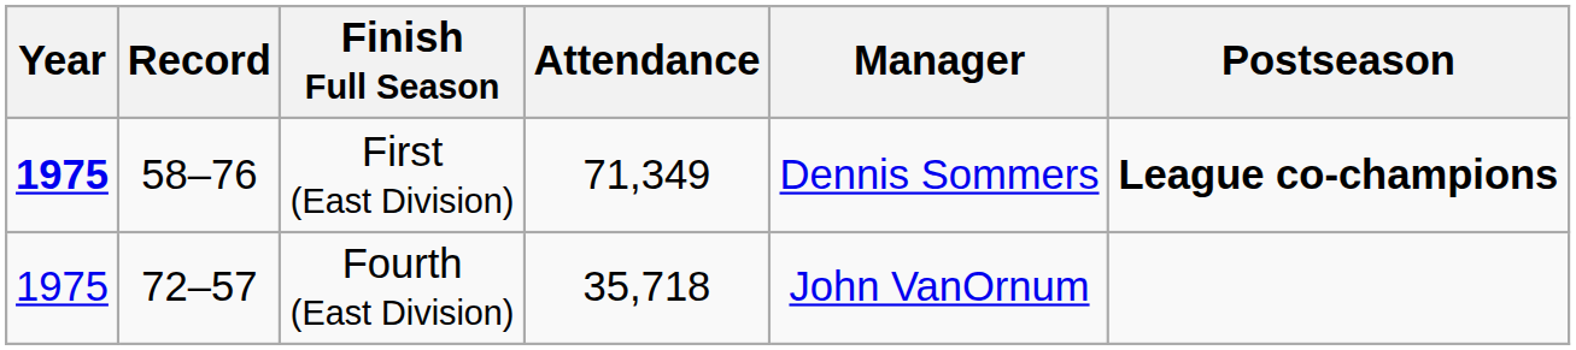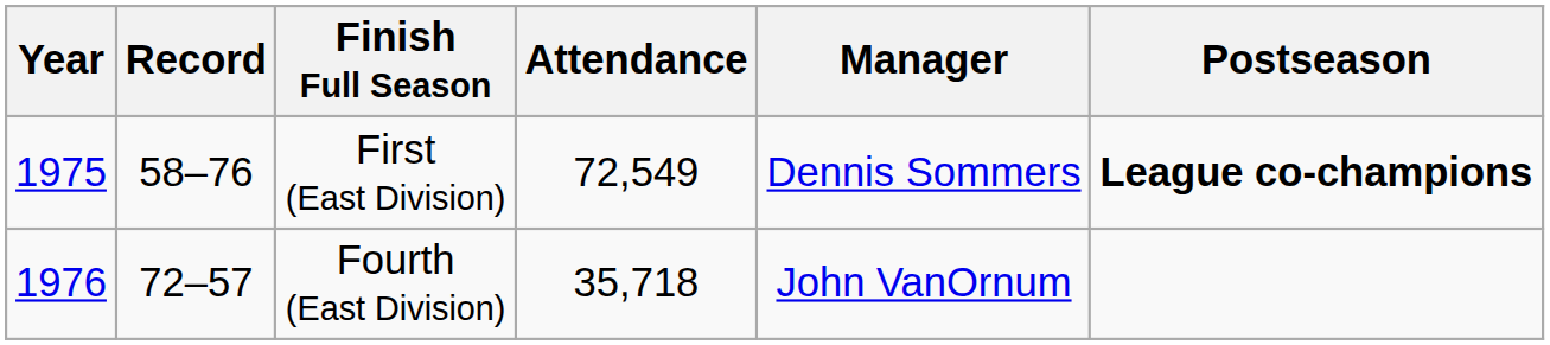 <table class="wikitable">
 <tr>
 <th>Year</th>
 <th>Record</th>
 <th>Finish <br><small>Full Season</small></th>
 <th>Attendance</th>
 <th>Manager</th>
 <th>Postseason</th>
 </tr>
 <tr align=center>
-<td><strong><a href='#'>1975</a></strong></td>
+<td><a href='#'>1975</a></td>
 <td>58–76</td>
 <td>First<br><small>(East Division)</small></td>
-<td>71,349</td>
+<td>72,549</td>
 <td><a href='#'>Dennis Sommers</a></td>
 <td><strong>League co-champions</strong></td>
 </tr>
 <tr align=center>
-<td><a href='#'>1975</a></td>
+<td><a href='#'>1976</a></td>
 <td>72–57</td>
 <td>Fourth<br><small>(East Division)</small></td>
 <td>35,718</td>
 <td><a href='#'>John VanOrnum</a></td>
 <td></td>
 </tr>
 </table>
